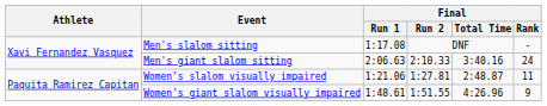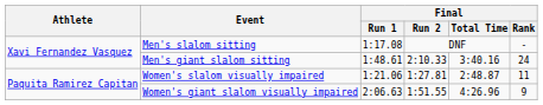 <table class="wikitable" style="font-size:90%">
 <tr>
 <th rowspan="2">Athlete</th>
 <th rowspan="2">Event</th>
 <th colspan="4">Final</th>
 </tr>
 <tr>
 <th>Run 1</th>
 <th>Run 2</th>
 <th>Total Time</th>
 <th>Rank</th>
 </tr>
 <tr align="center">
 <td align="left" rowspan=2><a href='#'>Xavi Fernandez Vasquez</a></td>
 <td align="left"><a href='#'>Men's slalom sitting</a></td>
 <td>1:17.08</td>
 <td colspan="2">DNF</td>
 <td>-</td>
 </tr>
 <tr align="center">
 <td align="left"><a href='#'>Men's giant slalom sitting</a></td>
-<td>2:06.63</td>
+<td>1:48.61</td>
 <td>2:10.33</td>
 <td>3:40.16</td>
 <td>24</td>
 </tr>
 <tr align="center">
 <td align="left" rowspan="2"><a href='#'>Paquita Ramirez Capitan</a></td>
 <td align="left"><a href='#'>Women's slalom visually impaired</a></td>
 <td>1:21.06</td>
 <td>1:27.81</td>
 <td>2:48.87</td>
 <td>11</td>
 </tr>
 <tr align="center">
 <td align="left"><a href='#'>Women's giant slalom visually impaired</a></td>
-<td>1:48.61</td>
+<td>2:06.63</td>
 <td>1:51.55</td>
 <td>4:26.96</td>
 <td>9</td>
 </tr>
 </table>
